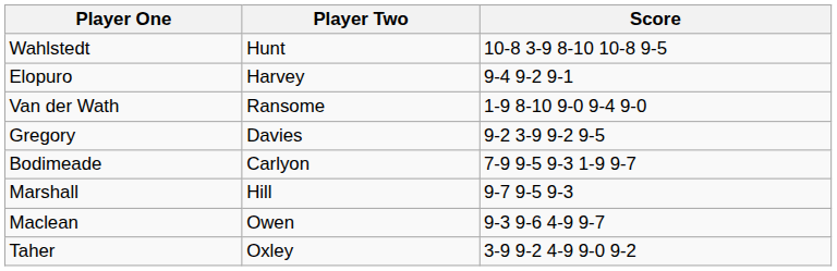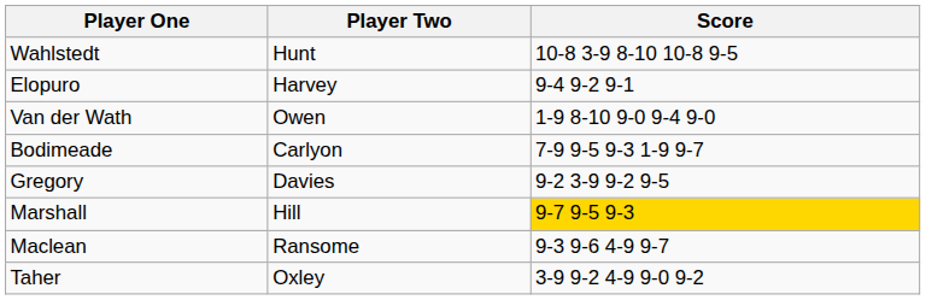 <table class="wikitable">
 <tr>
 <th width=200>Player One</th>
 <th width=200>Player Two</th>
 <th width=300>Score</th>
 </tr>
 <tr>
 <td> Wahlstedt</td>
 <td> Hunt</td>
 <td>10-8 3-9 8-10 10-8 9-5</td>
 </tr>
 <tr>
 <td> Elopuro</td>
 <td> Harvey</td>
 <td>9-4 9-2 9-1</td>
 </tr>
 <tr>
 <td> Van der Wath</td>
-<td> Ransome</td>
+<td> Owen</td>
 <td>1-9 8-10 9-0 9-4 9-0</td>
+</tr>
+<tr>
+<td> Bodimeade</td>
+<td> Carlyon</td>
+<td>7-9 9-5 9-3 1-9 9-7</td>
 </tr>
 <tr>
 <td> Gregory</td>
 <td> Davies</td>
 <td>9-2 3-9 9-2 9-5</td>
 </tr>
 <tr>
-<td> Bodimeade</td>
-<td> Carlyon</td>
-<td>7-9 9-5 9-3 1-9 9-7</td>
-</tr>
-<tr>
 <td> Marshall</td>
 <td> Hill</td>
-<td>9-7 9-5 9-3</td>
+<td style="background: gold;">9-7 9-5 9-3</td>
 </tr>
 <tr>
 <td> Maclean</td>
-<td> Owen</td>
+<td> Ransome</td>
 <td>9-3 9-6 4-9 9-7</td>
 </tr>
 <tr>
 <td> Taher</td>
 <td> Oxley</td>
 <td>3-9 9-2 4-9 9-0 9-2</td>
 </tr>
 </table>
